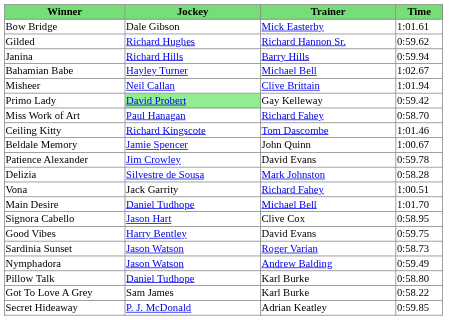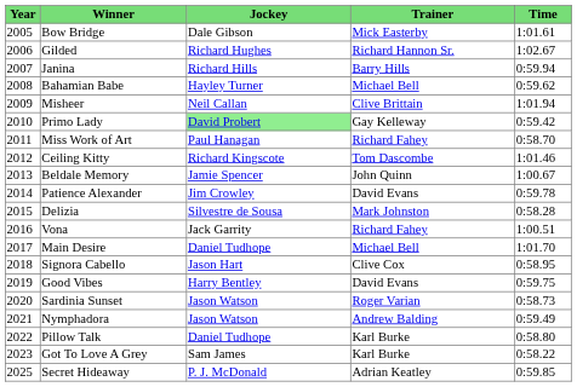 <table class = "sortable" | border="1" style="border-collapse: collapse; font-size:90%">
 <tr bgcolor="#77dd77" align="center">
+<th style="width:36px"><strong>Year</strong></th>
 <th style="width:160px"><strong>Winner</strong></th>
 <th style="width:180px"><strong>Jockey</strong></th>
 <th style="width:180px"><strong>Trainer</strong></th>
 <th style="width:60px"><strong>Time</strong></th>
 </tr>
 <tr>
+<td>2005</td>
 <td>Bow Bridge</td>
 <td>Dale Gibson</td>
 <td><a href='#'>Mick Easterby</a></td>
 <td>1:01.61</td>
 </tr>
 <tr>
+<td>2006</td>
 <td>Gilded</td>
 <td><a href='#'>Richard Hughes</a></td>
 <td><a href='#'>Richard Hannon Sr.</a></td>
-<td>0:59.62</td>
+<td>1:02.67</td>
 </tr>
 <tr>
+<td>2007</td>
 <td>Janina</td>
 <td><a href='#'>Richard Hills</a></td>
 <td><a href='#'>Barry Hills</a></td>
 <td>0:59.94</td>
 </tr>
 <tr>
+<td>2008</td>
 <td>Bahamian Babe</td>
 <td><a href='#'>Hayley Turner</a></td>
 <td><a href='#'>Michael Bell</a></td>
-<td>1:02.67</td>
+<td>0:59.62</td>
 </tr>
 <tr>
+<td>2009</td>
 <td>Misheer</td>
 <td><a href='#'>Neil Callan</a></td>
 <td><a href='#'>Clive Brittain</a></td>
 <td>1:01.94</td>
 </tr>
 <tr>
+<td>2010</td>
 <td>Primo Lady</td>
 <td style="background: lightgreen;"><a href='#'>David Probert</a></td>
 <td>Gay Kelleway</td>
 <td>0:59.42</td>
 </tr>
 <tr>
+<td>2011</td>
 <td>Miss Work of Art</td>
 <td><a href='#'>Paul Hanagan</a></td>
 <td><a href='#'>Richard Fahey</a></td>
 <td>0:58.70</td>
 </tr>
 <tr>
+<td>2012</td>
 <td>Ceiling Kitty</td>
 <td><a href='#'>Richard Kingscote</a></td>
 <td><a href='#'>Tom Dascombe</a></td>
 <td>1:01.46</td>
 </tr>
 <tr>
+<td>2013</td>
 <td>Beldale Memory</td>
 <td><a href='#'>Jamie Spencer</a></td>
 <td>John Quinn</td>
 <td>1:00.67</td>
 </tr>
 <tr>
+<td>2014</td>
 <td>Patience Alexander</td>
 <td><a href='#'>Jim Crowley</a></td>
 <td>David Evans</td>
 <td>0:59.78</td>
 </tr>
 <tr>
+<td>2015</td>
 <td>Delizia</td>
 <td><a href='#'>Silvestre de Sousa</a></td>
 <td><a href='#'>Mark Johnston</a></td>
 <td>0:58.28</td>
 </tr>
 <tr>
+<td>2016</td>
 <td>Vona</td>
 <td>Jack Garrity</td>
 <td><a href='#'>Richard Fahey</a></td>
 <td>1:00.51</td>
 </tr>
 <tr>
+<td>2017</td>
 <td>Main Desire</td>
 <td><a href='#'>Daniel Tudhope</a></td>
 <td><a href='#'>Michael Bell</a></td>
 <td>1:01.70</td>
 </tr>
 <tr>
+<td>2018</td>
 <td>Signora Cabello</td>
 <td><a href='#'>Jason Hart</a></td>
 <td>Clive Cox</td>
 <td>0:58.95</td>
 </tr>
 <tr>
+<td>2019</td>
 <td>Good Vibes</td>
 <td><a href='#'>Harry Bentley</a></td>
 <td>David Evans</td>
 <td>0:59.75</td>
 </tr>
 <tr>
+<td>2020</td>
 <td>Sardinia Sunset</td>
 <td><a href='#'>Jason Watson</a></td>
 <td><a href='#'>Roger Varian</a></td>
 <td>0:58.73</td>
 </tr>
 <tr>
+<td>2021</td>
 <td>Nymphadora</td>
 <td><a href='#'>Jason Watson</a></td>
 <td><a href='#'>Andrew Balding</a></td>
 <td>0:59.49</td>
 </tr>
 <tr>
+<td>2022</td>
 <td>Pillow Talk</td>
 <td><a href='#'>Daniel Tudhope</a></td>
 <td>Karl Burke</td>
 <td>0:58.80</td>
 </tr>
 <tr>
+<td>2023</td>
 <td>Got To Love A Grey</td>
 <td>Sam James</td>
 <td>Karl Burke</td>
 <td>0:58.22</td>
 </tr>
 <tr>
+<td>2025</td>
 <td>Secret Hideaway</td>
 <td><a href='#'>P. J. McDonald</a></td>
 <td>Adrian Keatley</td>
 <td>0:59.85</td>
 </tr>
 </table>
